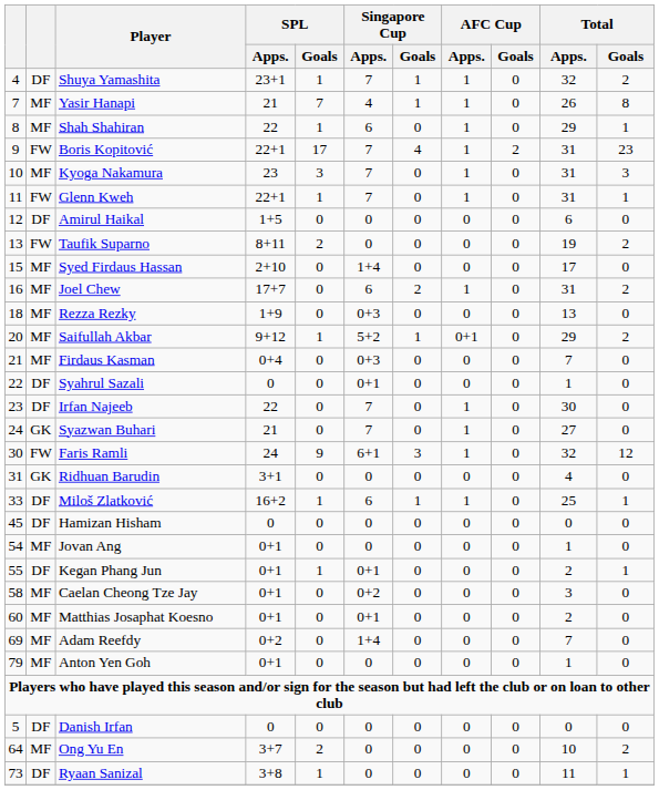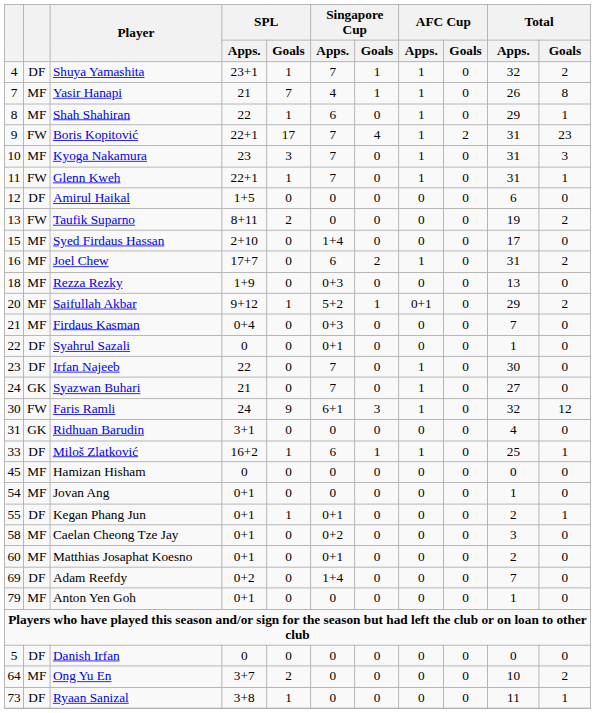 <table class="wikitable" style="text-align:center; font-size:100%; width:80%;">
 <tr>
 <th rowspan=2></th>
 <th rowspan=2></th>
 <th rowspan=2 width="200">Player</th>
 <th colspan=2 width="105">SPL</th>
 <th colspan=2 width="105">Singapore Cup</th>
 <th colspan=2 width="105">AFC Cup</th>
 <th colspan=2 width="130">Total</th>
 </tr>
 <tr>
 <th>Apps.</th>
 <th>Goals</th>
 <th>Apps.</th>
 <th>Goals</th>
 <th>Apps.</th>
 <th>Goals</th>
 <th>Apps.</th>
 <th>Goals</th>
 </tr>
 <tr>
 <td>4</td>
 <td>DF</td>
 <td align="left"> <a href='#'>Shuya Yamashita</a></td>
 <td>23+1</td>
 <td>1</td>
 <td>7</td>
 <td>1</td>
 <td>1</td>
 <td>0</td>
 <td>32</td>
 <td>2</td>
 </tr>
 <tr>
 <td>7</td>
 <td>MF</td>
 <td align="left"> <a href='#'>Yasir Hanapi</a></td>
 <td>21</td>
 <td>7</td>
 <td>4</td>
 <td>1</td>
 <td>1</td>
 <td>0</td>
 <td>26</td>
 <td>8</td>
 </tr>
 <tr>
 <td>8</td>
 <td>MF</td>
 <td align="left"> <a href='#'>Shah Shahiran</a></td>
 <td>22</td>
 <td>1</td>
 <td>6</td>
 <td>0</td>
 <td>1</td>
 <td>0</td>
 <td>29</td>
 <td>1</td>
 </tr>
 <tr>
 <td>9</td>
 <td>FW</td>
 <td align="left"> <a href='#'>Boris Kopitović</a></td>
 <td>22+1</td>
 <td>17</td>
 <td>7</td>
 <td>4</td>
 <td>1</td>
 <td>2</td>
 <td>31</td>
 <td>23</td>
 </tr>
 <tr>
 <td>10</td>
 <td>MF</td>
 <td align="left"> <a href='#'>Kyoga Nakamura</a></td>
 <td>23</td>
 <td>3</td>
 <td>7</td>
 <td>0</td>
 <td>1</td>
 <td>0</td>
 <td>31</td>
 <td>3</td>
 </tr>
 <tr>
 <td>11</td>
 <td>FW</td>
 <td align="left"> <a href='#'>Glenn Kweh</a></td>
 <td>22+1</td>
 <td>1</td>
 <td>7</td>
 <td>0</td>
 <td>1</td>
 <td>0</td>
 <td>31</td>
 <td>1</td>
 </tr>
 <tr>
 <td>12</td>
 <td>DF</td>
 <td align="left"> <a href='#'>Amirul Haikal</a></td>
 <td>1+5</td>
 <td>0</td>
 <td>0</td>
 <td>0</td>
 <td>0</td>
 <td>0</td>
 <td>6</td>
 <td>0</td>
 </tr>
 <tr>
 <td>13</td>
 <td>FW</td>
 <td align="left"> <a href='#'>Taufik Suparno</a></td>
 <td>8+11</td>
 <td>2</td>
 <td>0</td>
 <td>0</td>
 <td>0</td>
 <td>0</td>
 <td>19</td>
 <td>2</td>
 </tr>
 <tr>
 <td>15</td>
 <td>MF</td>
 <td align="left"> <a href='#'>Syed Firdaus Hassan</a></td>
 <td>2+10</td>
 <td>0</td>
 <td>1+4</td>
 <td>0</td>
 <td>0</td>
 <td>0</td>
 <td>17</td>
 <td>0</td>
 </tr>
 <tr>
 <td>16</td>
 <td>MF</td>
 <td align="left"> <a href='#'>Joel Chew</a></td>
 <td>17+7</td>
 <td>0</td>
 <td>6</td>
 <td>2</td>
 <td>1</td>
 <td>0</td>
 <td>31</td>
 <td>2</td>
 </tr>
 <tr>
 <td>18</td>
 <td>MF</td>
 <td align="left"> <a href='#'>Rezza Rezky</a></td>
 <td>1+9</td>
 <td>0</td>
 <td>0+3</td>
 <td>0</td>
 <td>0</td>
 <td>0</td>
 <td>13</td>
 <td>0</td>
 </tr>
 <tr>
 <td>20</td>
 <td>MF</td>
 <td align="left"> <a href='#'>Saifullah Akbar</a></td>
 <td>9+12</td>
 <td>1</td>
 <td>5+2</td>
 <td>1</td>
 <td>0+1</td>
 <td>0</td>
 <td>29</td>
 <td>2</td>
 </tr>
 <tr>
 <td>21</td>
 <td>MF</td>
 <td align="left"> <a href='#'>Firdaus Kasman</a></td>
 <td>0+4</td>
 <td>0</td>
 <td>0+3</td>
 <td>0</td>
 <td>0</td>
 <td>0</td>
 <td>7</td>
 <td>0</td>
 </tr>
 <tr>
 <td>22</td>
 <td>DF</td>
 <td align="left"> <a href='#'>Syahrul Sazali</a></td>
 <td>0</td>
 <td>0</td>
 <td>0+1</td>
 <td>0</td>
 <td>0</td>
 <td>0</td>
 <td>1</td>
 <td>0</td>
 </tr>
 <tr>
 <td>23</td>
 <td>DF</td>
 <td align="left"> <a href='#'>Irfan Najeeb</a></td>
 <td>22</td>
 <td>0</td>
 <td>7</td>
 <td>0</td>
 <td>1</td>
 <td>0</td>
 <td>30</td>
 <td>0</td>
 </tr>
 <tr>
 <td>24</td>
 <td>GK</td>
 <td align="left"> <a href='#'>Syazwan Buhari</a></td>
 <td>21</td>
 <td>0</td>
 <td>7</td>
 <td>0</td>
 <td>1</td>
 <td>0</td>
 <td>27</td>
 <td>0</td>
 </tr>
 <tr>
 <td>30</td>
 <td>FW</td>
 <td align="left"> <a href='#'>Faris Ramli</a></td>
 <td>24</td>
 <td>9</td>
 <td>6+1</td>
 <td>3</td>
 <td>1</td>
 <td>0</td>
 <td>32</td>
 <td>12</td>
 </tr>
 <tr>
 <td>31</td>
 <td>GK</td>
 <td align="left"> <a href='#'>Ridhuan Barudin</a></td>
 <td>3+1</td>
 <td>0</td>
 <td>0</td>
 <td>0</td>
 <td>0</td>
 <td>0</td>
 <td>4</td>
 <td>0</td>
 </tr>
 <tr>
 <td>33</td>
 <td>DF</td>
 <td align="left"> <a href='#'>Miloš Zlatković</a></td>
 <td>16+2</td>
 <td>1</td>
 <td>6</td>
 <td>1</td>
 <td>1</td>
 <td>0</td>
 <td>25</td>
 <td>1</td>
 </tr>
 <tr>
 <td>45</td>
-<td>DF</td>
+<td>MF</td>
 <td align="left"> Hamizan Hisham</td>
 <td>0</td>
 <td>0</td>
 <td>0</td>
 <td>0</td>
 <td>0</td>
 <td>0</td>
 <td>0</td>
 <td>0</td>
 </tr>
 <tr>
 <td>54</td>
 <td>MF</td>
 <td align="left"> Jovan Ang</td>
 <td>0+1</td>
 <td>0</td>
 <td>0</td>
 <td>0</td>
 <td>0</td>
 <td>0</td>
 <td>1</td>
 <td>0</td>
 </tr>
 <tr>
 <td>55</td>
 <td>DF</td>
 <td align="left"> Kegan Phang Jun</td>
 <td>0+1</td>
 <td>1</td>
 <td>0+1</td>
 <td>0</td>
 <td>0</td>
 <td>0</td>
 <td>2</td>
 <td>1</td>
 </tr>
 <tr>
 <td>58</td>
 <td>MF</td>
 <td align="left"> Caelan Cheong Tze Jay</td>
 <td>0+1</td>
 <td>0</td>
 <td>0+2</td>
 <td>0</td>
 <td>0</td>
 <td>0</td>
 <td>3</td>
 <td>0</td>
 </tr>
 <tr>
 <td>60</td>
 <td>MF</td>
 <td align="left"> Matthias Josaphat Koesno</td>
 <td>0+1</td>
 <td>0</td>
 <td>0+1</td>
 <td>0</td>
 <td>0</td>
 <td>0</td>
 <td>2</td>
 <td>0</td>
 </tr>
 <tr>
 <td>69</td>
-<td>MF</td>
+<td>DF</td>
 <td align="left"> Adam Reefdy</td>
 <td>0+2</td>
 <td>0</td>
 <td>1+4</td>
 <td>0</td>
 <td>0</td>
 <td>0</td>
 <td>7</td>
 <td>0</td>
 </tr>
 <tr>
 <td>79</td>
 <td>MF</td>
 <td align="left"> Anton Yen Goh</td>
 <td>0+1</td>
 <td>0</td>
 <td>0</td>
 <td>0</td>
 <td>0</td>
 <td>0</td>
 <td>1</td>
 <td>0</td>
 </tr>
 <tr>
 <td colspan="17"><strong>Players who have played this season and/or sign for the season but had left the club or on loan to other club</strong></td>
 </tr>
 <tr>
 <td>5</td>
 <td>DF</td>
 <td align="left"> <a href='#'>Danish Irfan</a></td>
 <td>0</td>
 <td>0</td>
 <td>0</td>
 <td>0</td>
 <td>0</td>
 <td>0</td>
 <td>0</td>
 <td>0</td>
 </tr>
 <tr>
 <td>64</td>
 <td>MF</td>
 <td align="left"> <a href='#'>Ong Yu En</a></td>
 <td>3+7</td>
 <td>2</td>
 <td>0</td>
 <td>0</td>
 <td>0</td>
 <td>0</td>
 <td>10</td>
 <td>2</td>
 </tr>
 <tr>
 <td>73</td>
 <td>DF</td>
 <td align="left"> <a href='#'>Ryaan Sanizal</a></td>
 <td>3+8</td>
 <td>1</td>
 <td>0</td>
 <td>0</td>
 <td>0</td>
 <td>0</td>
 <td>11</td>
 <td>1</td>
 </tr>
 <tr>
 </tr>
 </table>
